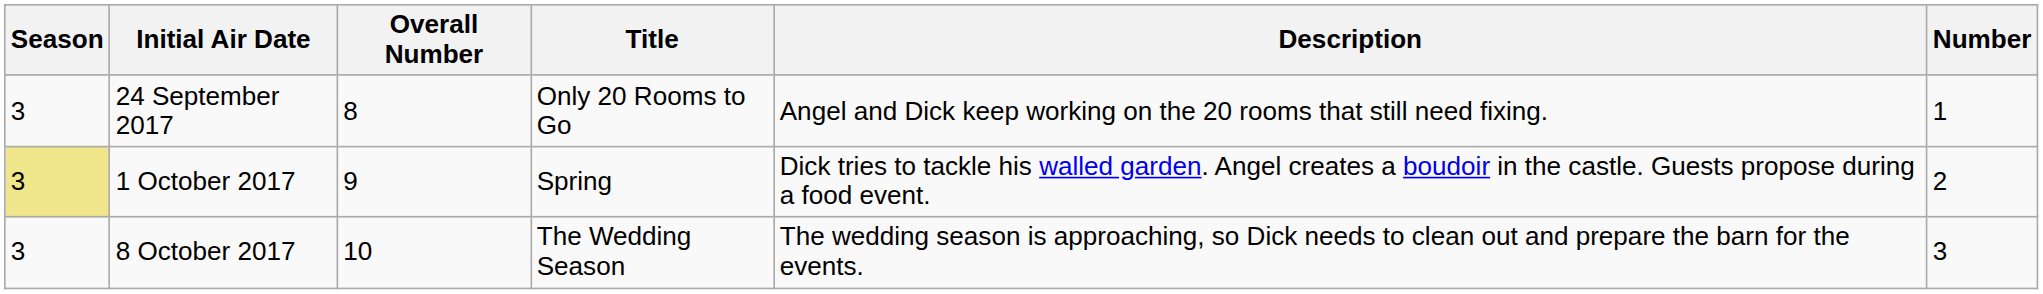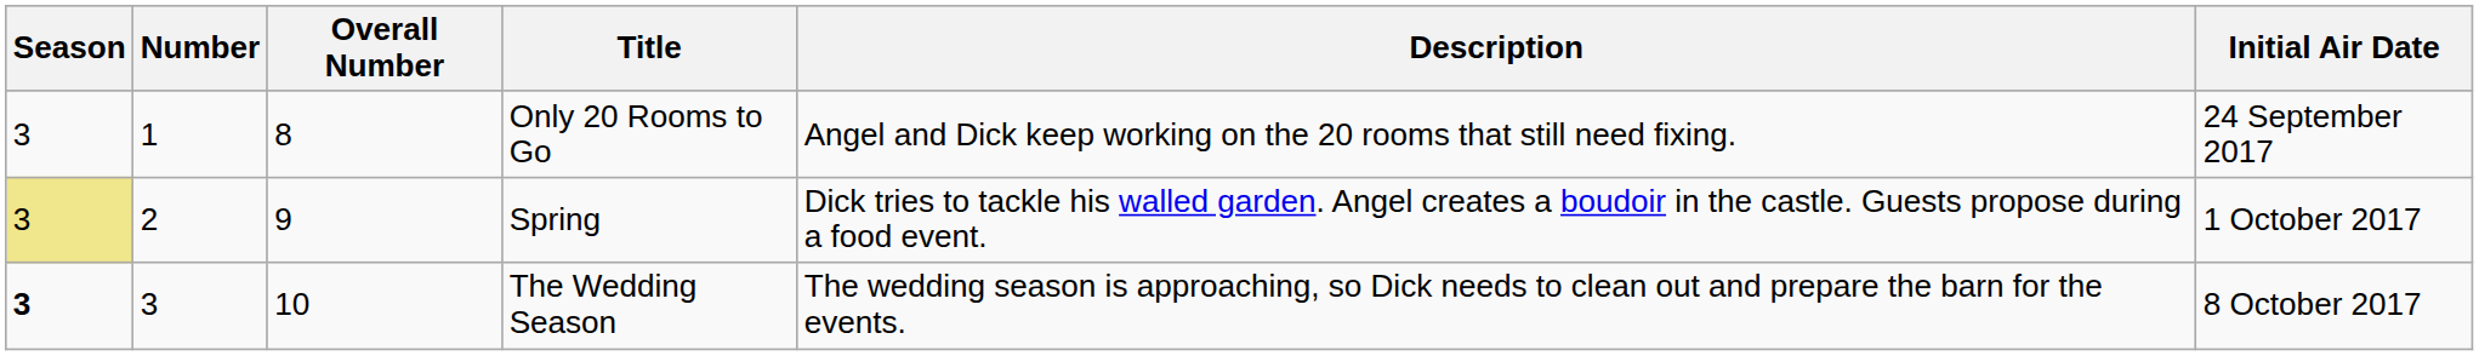 <table class="wikitable">
 <tr>
 <th>Season</th>
-<th>Initial Air Date</th>
+<th>Number</th>
 <th>Overall Number</th>
 <th>Title</th>
 <th>Description</th>
-<th>Number</th>
+<th>Initial Air Date</th>
 </tr>
 <tr>
 <td>3</td>
-<td>24 September 2017</td>
+<td>1</td>
 <td>8</td>
 <td>Only 20 Rooms to Go</td>
 <td>Angel and Dick keep working on the 20 rooms that still need fixing.</td>
-<td>1</td>
+<td>24 September 2017</td>
 </tr>
 <tr>
 <td style="background: khaki;">3</td>
-<td>1 October 2017</td>
+<td>2</td>
 <td>9</td>
 <td>Spring</td>
 <td>Dick tries to tackle his <a href='#'>walled garden</a>. Angel creates a <a href='#'>boudoir</a> in the castle. Guests propose during a food event.</td>
-<td>2</td>
+<td>1 October 2017</td>
 </tr>
 <tr>
+<td><strong>3</strong></td>
 <td>3</td>
-<td>8 October 2017</td>
 <td>10</td>
 <td>The Wedding Season</td>
 <td>The wedding season is approaching, so Dick needs to clean out and prepare the barn for the events.</td>
-<td>3</td>
+<td>8 October 2017</td>
 </tr>
 </table>
